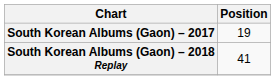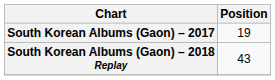 <table class="wikitable plainrowheaders" style="text-align:center">
 <tr>
 <th scope="col">Chart</th>
 <th scope="col">Position</th>
 </tr>
 <tr>
 <th scope="row">South Korean Albums (Gaon) – 2017</th>
 <td>19</td>
 </tr>
 <tr>
 <th scope="row">South Korean Albums (Gaon) – 2018<br><small><em>Replay</em></small></th>
-<td>41</td>
+<td>43</td>
 </tr>
 <tr>
 </tr>
 </table>
